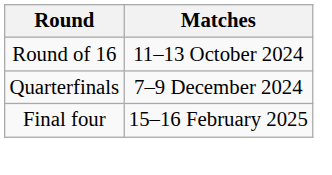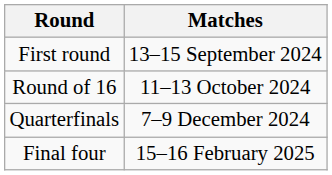 <table class="wikitable" style="text-align:center">
 <tr>
 <th>Round</th>
 <th>Matches</th>
+</tr>
+<tr>
+<td>First round</td>
+<td>13–15 September 2024</td>
 </tr>
 <tr>
 <td>Round of 16</td>
 <td>11–13 October 2024</td>
 </tr>
 <tr>
 <td>Quarterfinals</td>
 <td>7–9 December 2024</td>
 </tr>
 <tr>
 <td>Final four</td>
 <td>15–16 February 2025</td>
 </tr>
 </table>
